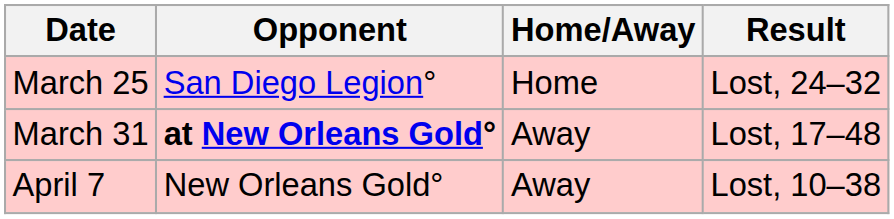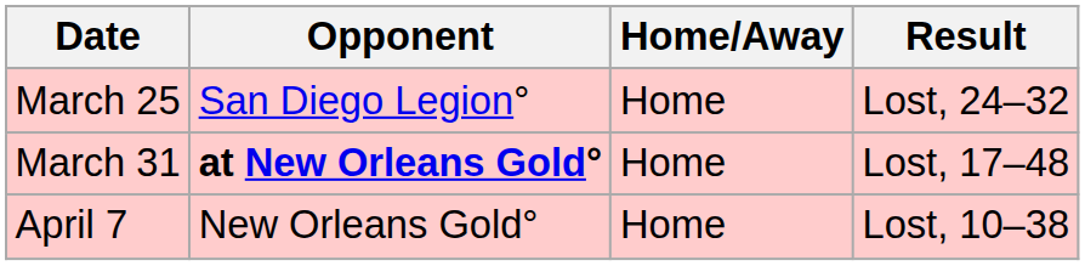 <table class="wikitable">
 <tr>
 <th>Date</th>
 <th>Opponent</th>
 <th>Home/Away</th>
 <th>Result</th>
 </tr>
 <tr bgcolor="#FFCCCC">
 <td>March 25</td>
 <td><a href='#'>San Diego Legion</a>°</td>
 <td>Home</td>
 <td>Lost, 24–32</td>
 </tr>
 <tr bgcolor="#FFCCCC">
 <td>March 31</td>
 <td><strong>at <a href='#'>New Orleans Gold</a>°</strong></td>
-<td>Away</td>
+<td>Home</td>
 <td>Lost, 17–48</td>
 </tr>
 <tr bgcolor="#FFCCCC">
 <td>April 7</td>
 <td>New Orleans Gold°</td>
-<td>Away</td>
+<td>Home</td>
 <td>Lost, 10–38</td>
 </tr>
 </table>
